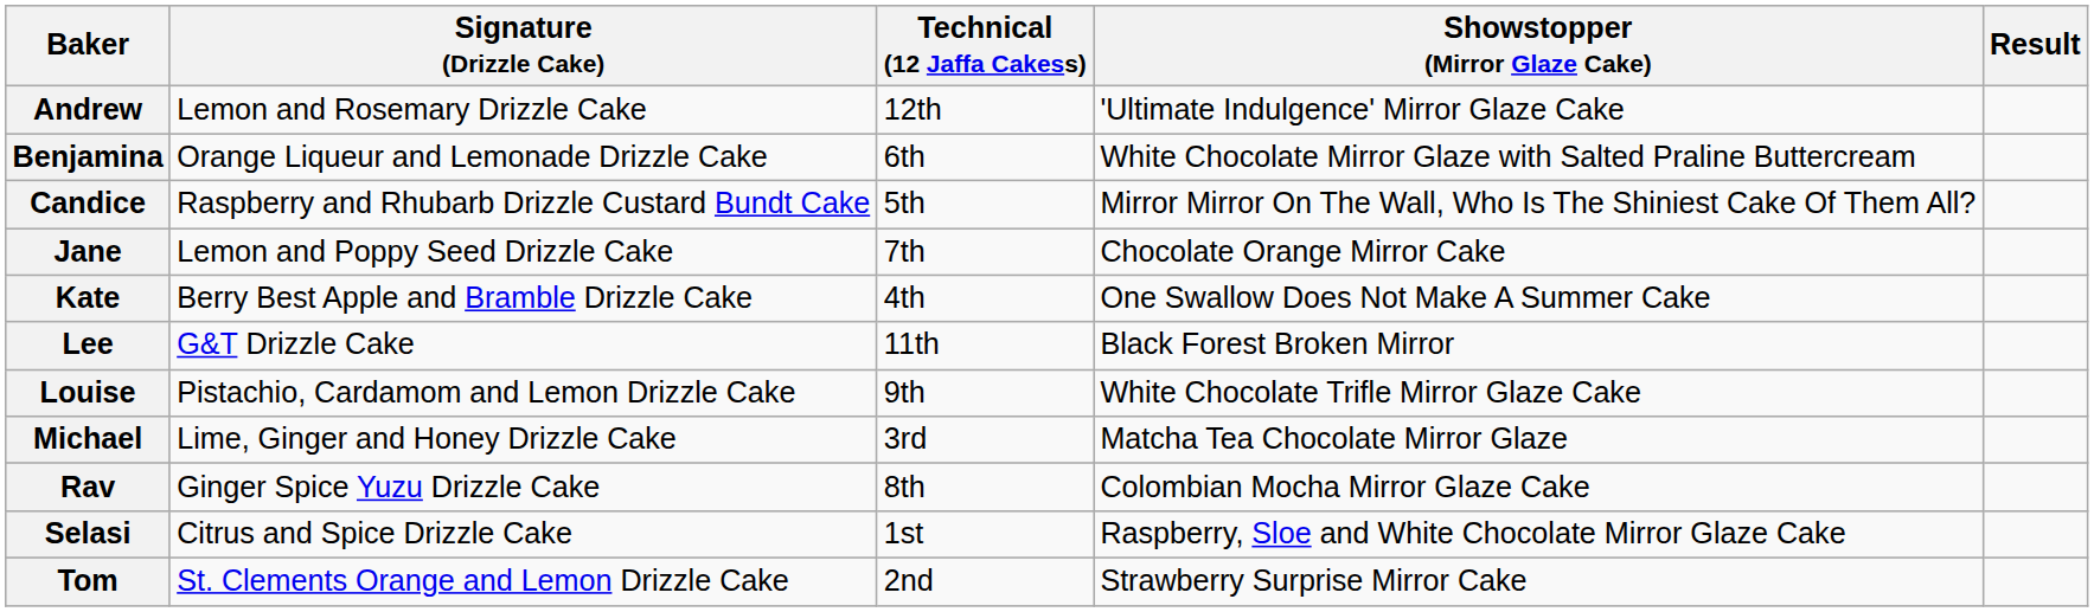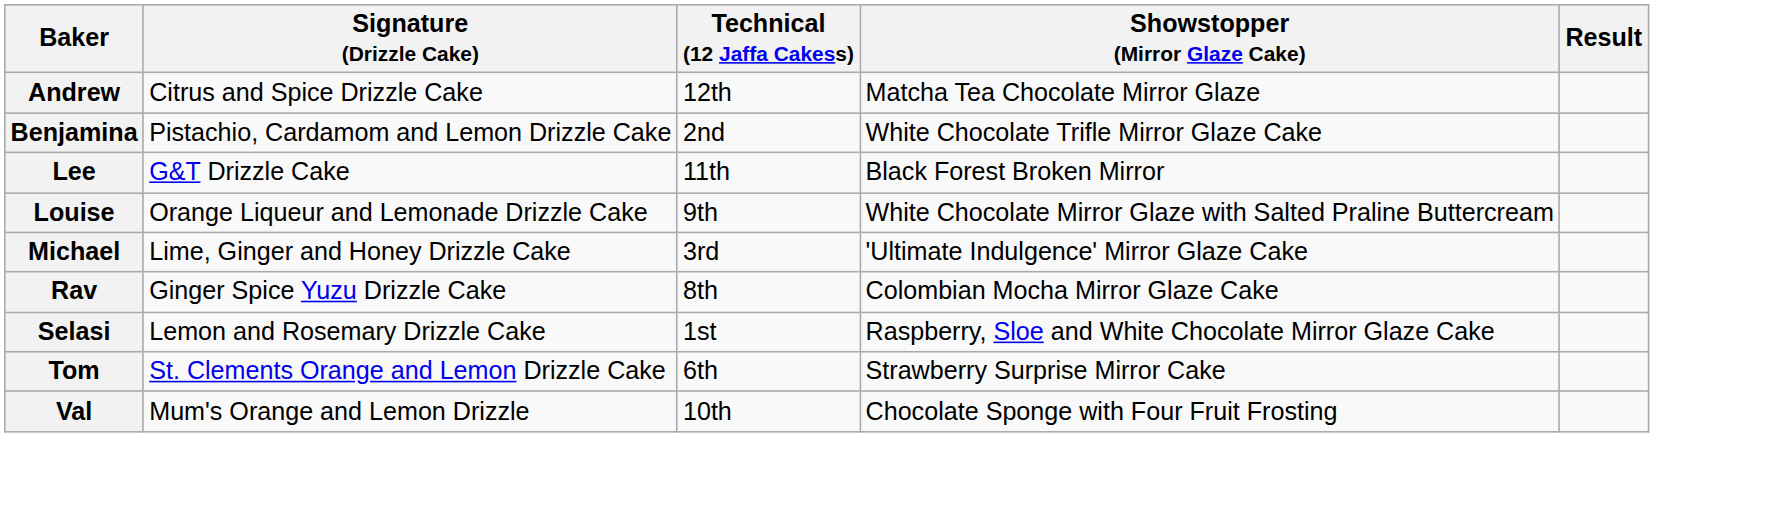 <table class="wikitable sortable col3center sticky-header">
 <tr>
 <th scope="col">Baker</th>
 <th scope="col" class="unsortable">Signature<br><small>(Drizzle Cake)</small></th>
 <th scope="col">Technical<br><small>(12 <a href='#'>Jaffa Cakes</a>s)</small></th>
 <th scope="col" class="unsortable">Showstopper<br><small>(Mirror <a href='#'>Glaze</a> Cake)</small></th>
 <th scope="col">Result</th>
 </tr>
 <tr>
 <th scope="row">Andrew</th>
-<td>Lemon and Rosemary Drizzle Cake</td>
+<td>Citrus and Spice Drizzle Cake</td>
 <td>12th</td>
-<td>'Ultimate Indulgence' Mirror Glaze Cake</td>
+<td>Matcha Tea Chocolate Mirror Glaze</td>
 <td></td>
 </tr>
 <tr>
 <th scope="row">Benjamina</th>
-<td>Orange Liqueur and Lemonade Drizzle Cake</td>
-<td>6th</td>
-<td>White Chocolate Mirror Glaze with Salted Praline Buttercream</td>
-<td></td>
-</tr>
-<tr>
-<th scope="row">Candice</th>
-<td>Raspberry and Rhubarb Drizzle Custard <a href='#'>Bundt Cake</a></td>
-<td>5th</td>
-<td>Mirror Mirror On The Wall, Who Is The Shiniest Cake Of Them All?</td>
-<td></td>
-</tr>
-<tr>
-<th scope="row">Jane</th>
-<td>Lemon and Poppy Seed Drizzle Cake</td>
-<td>7th</td>
-<td>Chocolate Orange Mirror Cake</td>
-<td></td>
-</tr>
-<tr>
-<th scope="row">Kate</th>
-<td>Berry Best Apple and <a href='#'>Bramble</a> Drizzle Cake</td>
-<td>4th</td>
-<td>One Swallow Does Not Make A Summer Cake</td>
+<td>Pistachio, Cardamom and Lemon Drizzle Cake</td>
+<td>2nd</td>
+<td>White Chocolate Trifle Mirror Glaze Cake</td>
 <td></td>
 </tr>
 <tr>
 <th scope="row">Lee</th>
 <td><a href='#'>G&T</a> Drizzle Cake</td>
 <td>11th</td>
 <td>Black Forest Broken Mirror</td>
 <td></td>
 </tr>
 <tr>
 <th scope="row">Louise</th>
-<td>Pistachio, Cardamom and Lemon Drizzle Cake</td>
+<td>Orange Liqueur and Lemonade Drizzle Cake</td>
 <td>9th</td>
-<td>White Chocolate Trifle Mirror Glaze Cake</td>
+<td>White Chocolate Mirror Glaze with Salted Praline Buttercream</td>
 <td></td>
 </tr>
 <tr>
 <th scope="row">Michael</th>
 <td>Lime, Ginger and Honey Drizzle Cake</td>
 <td>3rd</td>
-<td>Matcha Tea Chocolate Mirror Glaze</td>
+<td>'Ultimate Indulgence' Mirror Glaze Cake</td>
 <td></td>
 </tr>
 <tr>
 <th scope="row">Rav</th>
 <td>Ginger Spice <a href='#'>Yuzu</a> Drizzle Cake</td>
 <td>8th</td>
 <td>Colombian Mocha Mirror Glaze Cake</td>
 <td></td>
 </tr>
 <tr>
 <th scope="row">Selasi</th>
-<td>Citrus and Spice Drizzle Cake</td>
+<td>Lemon and Rosemary Drizzle Cake</td>
 <td>1st</td>
 <td>Raspberry, <a href='#'>Sloe</a> and White Chocolate Mirror Glaze Cake</td>
 <td></td>
 </tr>
 <tr>
 <th scope="row">Tom</th>
 <td><a href='#'>St. Clements Orange and Lemon</a> Drizzle Cake</td>
-<td>2nd</td>
+<td>6th</td>
 <td>Strawberry Surprise Mirror Cake</td>
 <td></td>
 </tr>
+<tr>
+<th scope="row">Val</th>
+<td>Mum's Orange and Lemon Drizzle</td>
+<td>10th</td>
+<td>Chocolate Sponge with Four Fruit Frosting</td>
+<td></td>
+</tr>
 </table>
